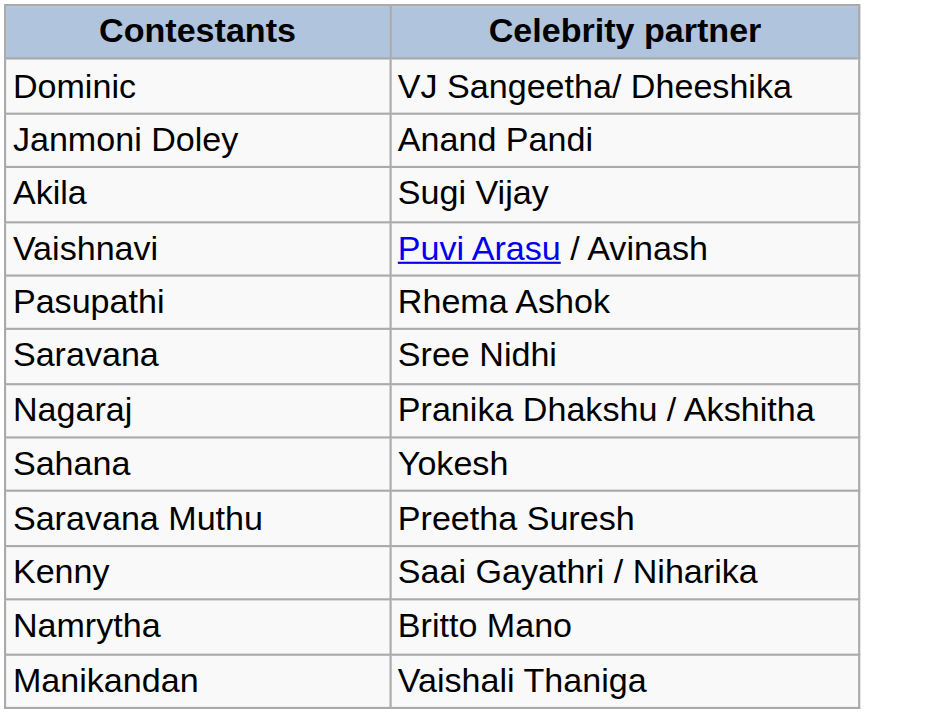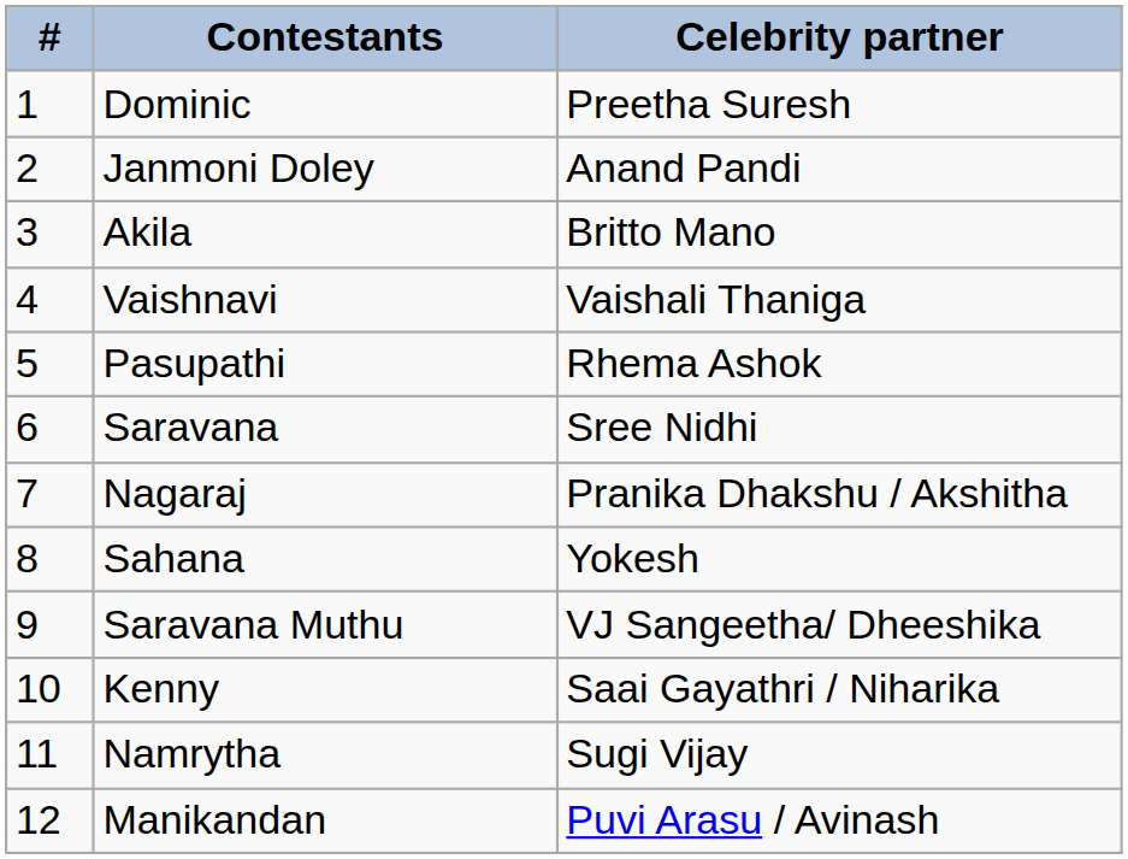 <table class="wikitable">
 <tr>
+<th style="width:20pt; background:LightSteelBlue;">#</th>
 <th style="width:130pt; background:LightSteelBlue;">Contestants</th>
 <th style="width:160pt; background:LightSteelBlue;">Celebrity partner</th>
 </tr>
 <tr>
+<td>1</td>
 <td>Dominic</td>
-<td>VJ Sangeetha/ Dheeshika</td>
+<td>Preetha Suresh</td>
 </tr>
 <tr>
+<td>2</td>
 <td>Janmoni Doley</td>
 <td>Anand Pandi</td>
 </tr>
 <tr>
+<td>3</td>
 <td>Akila</td>
-<td>Sugi Vijay</td>
+<td>Britto Mano</td>
 </tr>
 <tr>
+<td>4</td>
 <td>Vaishnavi</td>
-<td><a href='#'>Puvi Arasu</a> / Avinash</td>
+<td>Vaishali Thaniga</td>
 </tr>
 <tr>
+<td>5</td>
 <td>Pasupathi</td>
 <td>Rhema Ashok</td>
 </tr>
 <tr>
+<td>6</td>
 <td>Saravana</td>
 <td>Sree Nidhi</td>
 </tr>
 <tr>
+<td>7</td>
 <td>Nagaraj</td>
 <td>Pranika Dhakshu / Akshitha</td>
 </tr>
 <tr>
+<td>8</td>
 <td>Sahana</td>
 <td>Yokesh</td>
 </tr>
 <tr>
+<td>9</td>
 <td>Saravana Muthu</td>
-<td>Preetha Suresh</td>
+<td>VJ Sangeetha/ Dheeshika</td>
 </tr>
 <tr>
+<td>10</td>
 <td>Kenny</td>
 <td>Saai Gayathri / Niharika</td>
 </tr>
 <tr>
+<td>11</td>
 <td>Namrytha</td>
-<td>Britto Mano</td>
+<td>Sugi Vijay</td>
 </tr>
 <tr>
+<td>12</td>
 <td>Manikandan</td>
-<td>Vaishali Thaniga</td>
+<td><a href='#'>Puvi Arasu</a> / Avinash</td>
 </tr>
 </table>
